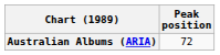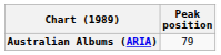 <table class="wikitable sortable plainrowheaders" style="text-align:center">
 <tr>
 <th>Chart (1989)</th>
 <th>Peak<br>position</th>
 </tr>
 <tr>
 <th scope="row">Australian Albums (<a href='#'>ARIA</a>)</th>
-<td>72</td>
+<td>79</td>
 </tr>
 </table>
